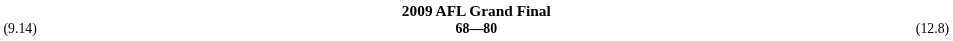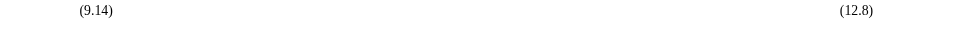 <table style="width:100%;" cellspacing="0" cellpadding="0">
 <tr>
 <td style="width:40%; text-align:center;"><strong></strong></td>
-<td style="width:20%; text-align:center;"><strong>2009 AFL Grand Final</strong></td>
 <td style="width:40%; text-align:center;"><strong></strong></td>
 </tr>
 <tr>
 <td style="text-align:center;font-size:90%;">(9.14)</td>
-<td style="text-align:center;font-size:90%;"><strong>68—80</strong></td>
 <td style="text-align:center;font-size:90%;">(12.8)</td>
 </tr>
 </table>
